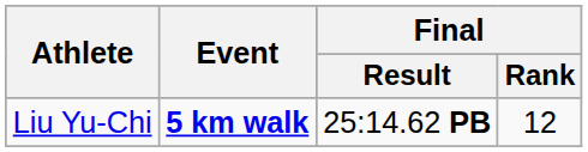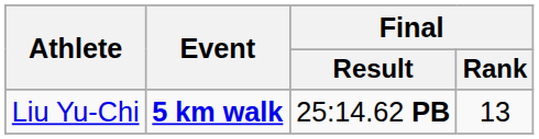 <table class="wikitable" style="font-size:90%">
 <tr>
 <th rowspan=2>Athlete</th>
 <th rowspan=2>Event</th>
 <th colspan=2>Final</th>
 </tr>
 <tr style="font-size:95%">
 <th>Result</th>
 <th>Rank</th>
 </tr>
 <tr align=center>
 <td align=left><a href='#'>Liu Yu-Chi</a></td>
 <td align=left><strong><a href='#'>5 km walk</a></strong></td>
 <td>25:14.62 <strong>PB</strong></td>
-<td>12</td>
+<td>13</td>
 </tr>
 </table>
